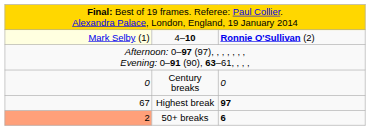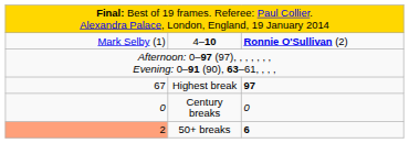 <table class="wikitable" style="font-size: 95%; margin: 1em auto 1em auto;">
 <tr>
 <td colspan="3" align="center" bgcolor="#ffd700"><strong>Final:</strong> Best of 19 frames. Referee: <a href='#'>Paul Collier</a>.<br><a href='#'>Alexandra Palace</a>, London, England, 19 January 2014</td>
 </tr>
 <tr>
-<td width="230" align="right" style="background: lightyellow;"><a href='#'>Mark Selby</a> (1)<br></td>
+<td width="230" align="right"><a href='#'>Mark Selby</a> (1)<br></td>
 <td width="100" align="center">4–<strong>10</strong></td>
 <td width="230"><strong><a href='#'>Ronnie O'Sullivan</a></strong> (2)<br></td>
 </tr>
 <tr>
 <td colspan="3" align="center" style="font-size: 100%"><em>Afternoon:</em> 0–<strong>97</strong> (97), , , , , , , <br><em>Evening:</em> 0–<strong>91</strong> (90), <strong>63</strong>–61, , , , </td>
 </tr>
 <tr>
+<td align="right">67</td>
+<td align="center">Highest break</td>
+<td><strong>97</strong></td>
+</tr>
+<tr>
 <td align="right"><em>0</em></td>
 <td align="center">Century breaks</td>
 <td><em>0</em></td>
-</tr>
-<tr>
-<td align="right">67</td>
-<td align="center">Highest break</td>
-<td><strong>97</strong></td>
 </tr>
 <tr>
 <td align="right" style="background: lightsalmon;">2</td>
 <td align="center">50+ breaks</td>
 <td><strong>6</strong></td>
 </tr>
 </table>
